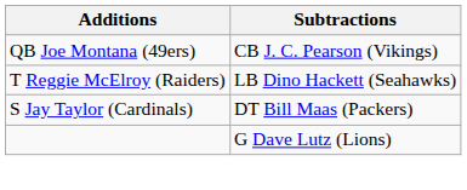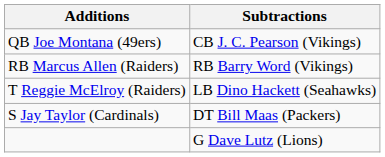 <table class="wikitable">
 <tr>
 <th>Additions</th>
 <th>Subtractions</th>
 </tr>
 <tr>
 <td>QB <a href='#'>Joe Montana</a> (49ers)</td>
 <td>CB <a href='#'>J. C. Pearson</a> (Vikings)</td>
+</tr>
+<tr>
+<td>RB <a href='#'>Marcus Allen</a> (Raiders)</td>
+<td>RB <a href='#'>Barry Word</a> (Vikings)</td>
 </tr>
 <tr>
 <td>T <a href='#'>Reggie McElroy</a> (Raiders)</td>
 <td>LB <a href='#'>Dino Hackett</a> (Seahawks)</td>
 </tr>
 <tr>
 <td>S <a href='#'>Jay Taylor</a> (Cardinals)</td>
 <td>DT <a href='#'>Bill Maas</a> (Packers)</td>
 </tr>
 <tr>
 <td></td>
 <td>G <a href='#'>Dave Lutz</a> (Lions)</td>
 </tr>
 </table>
